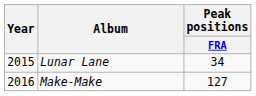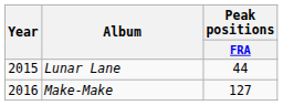 <table class="wikitable">
 <tr>
 <th align="center" rowspan="2" width="10">Year</th>
 <th align="center" rowspan="2" width="160">Album</th>
 <th align="center" colspan="1" width="30">Peak positions</th>
 </tr>
 <tr>
 <th scope="col" style="width:3em;font-size:90%;"><a href='#'>FRA</a><br></th>
 </tr>
 <tr>
 <td>2015</td>
 <td><em>Lunar Lane</em></td>
-<td align="center">34</td>
+<td align="center">44</td>
 </tr>
 <tr>
 <td>2016</td>
 <td><em>Make-Make</em></td>
 <td align="center">127</td>
 </tr>
 </table>
